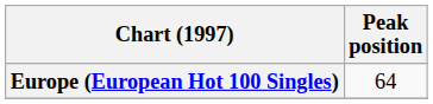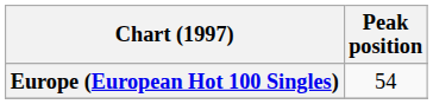 <table class="wikitable sortable plainrowheaders">
 <tr>
 <th>Chart (1997)</th>
 <th>Peak<br>position</th>
 </tr>
 <tr>
 </tr>
 <tr>
 <th scope="row">Europe (<a href='#'>European Hot 100 Singles</a>)</th>
-<td align="center">64</td>
+<td align="center">54</td>
 </tr>
 <tr>
 </tr>
 <tr>
 </tr>
 <tr>
 </tr>
 <tr>
 </tr>
 <tr>
 </tr>
 <tr>
 </tr>
 <tr>
 </tr>
 <tr>
 </tr>
 <tr>
 </tr>
 </table>
